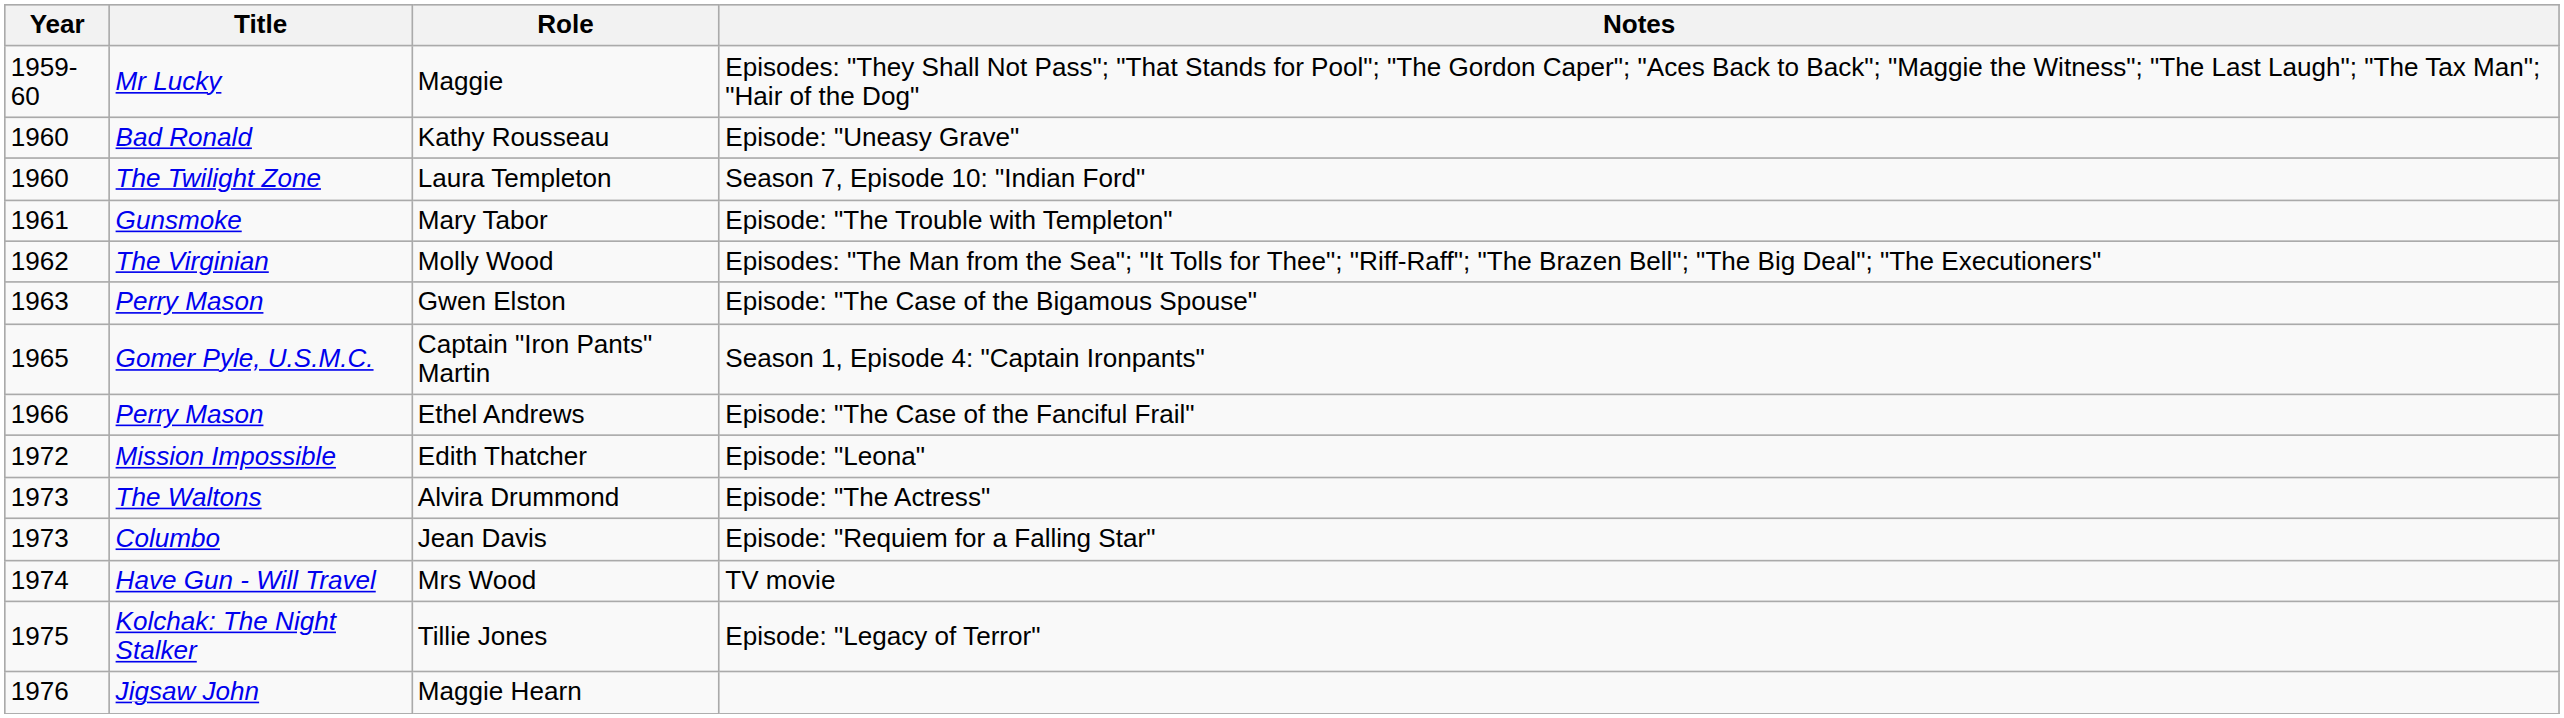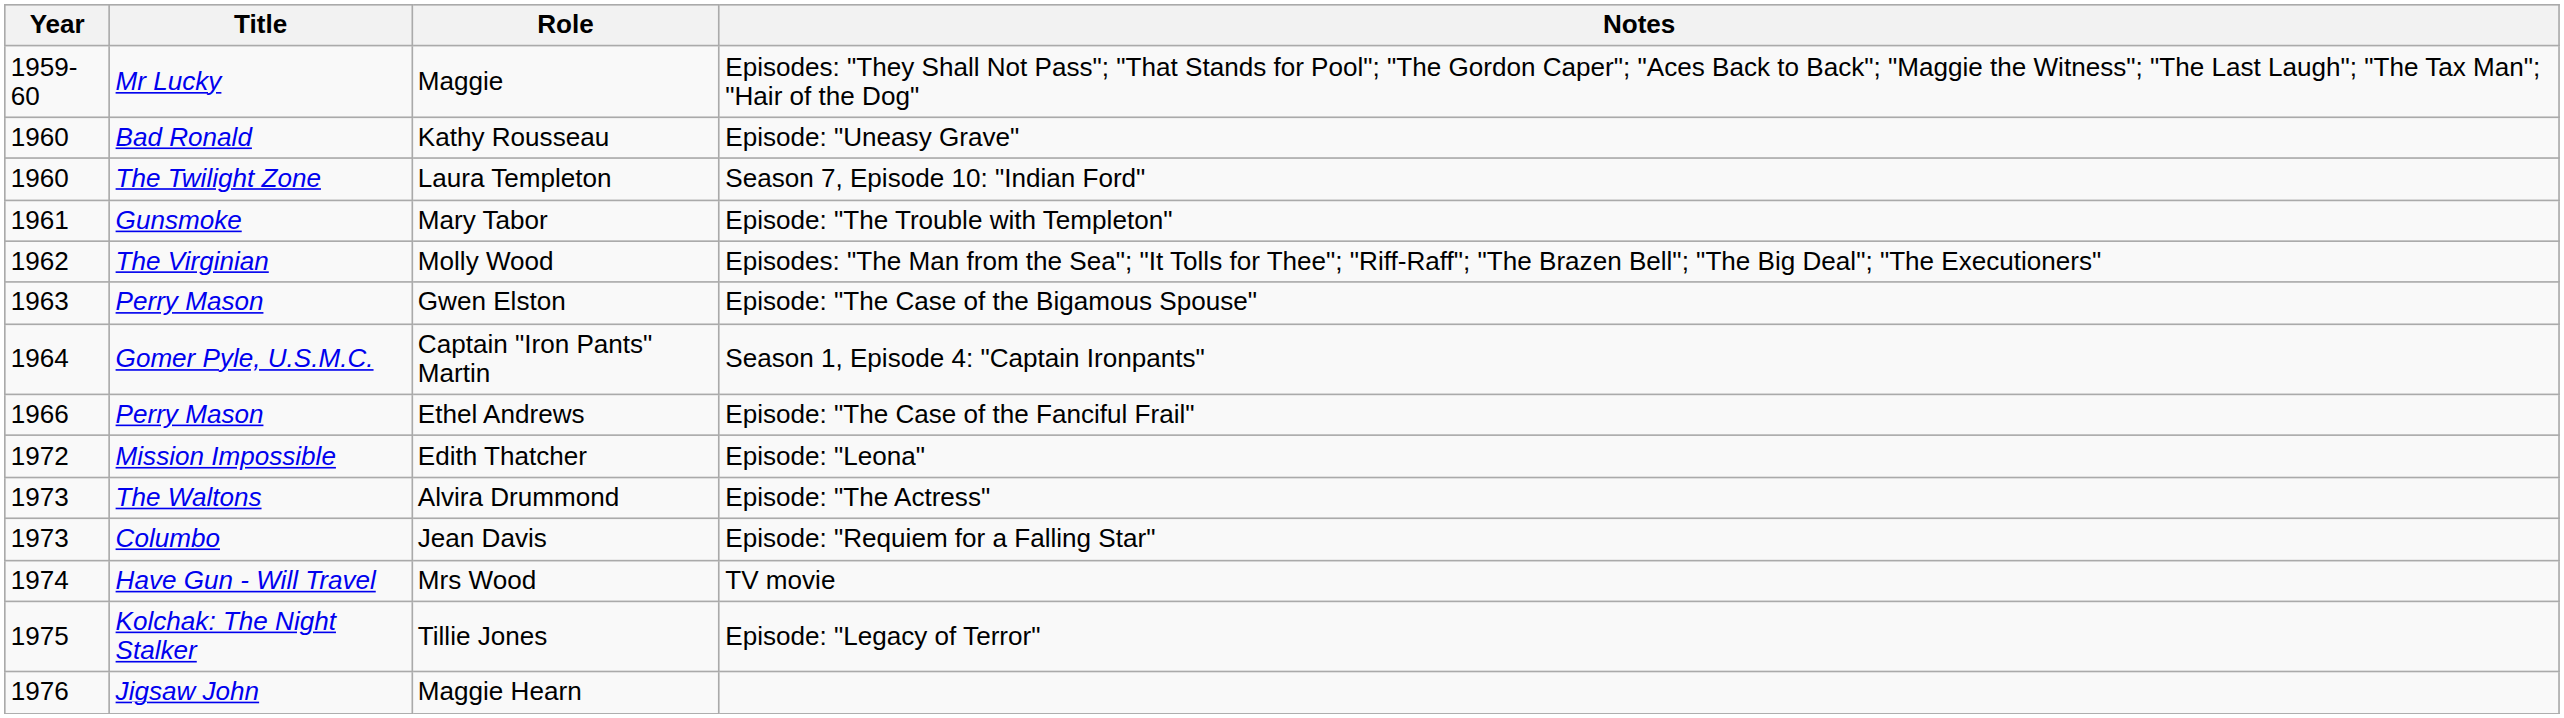 <table class="wikitable">
 <tr>
 <th>Year</th>
 <th>Title</th>
 <th>Role</th>
 <th>Notes</th>
 </tr>
 <tr>
 <td>1959-60</td>
 <td><em><a href='#'>Mr Lucky</a></em></td>
 <td>Maggie</td>
 <td>Episodes: "They Shall Not Pass"; "That Stands for Pool"; "The Gordon Caper"; "Aces Back to Back"; "Maggie the Witness"; "The Last Laugh"; "The Tax Man"; "Hair of the Dog"</td>
 </tr>
 <tr>
 <td>1960</td>
 <td><em><a href='#'>Bad Ronald</a></em></td>
 <td>Kathy Rousseau</td>
 <td>Episode: "Uneasy Grave"</td>
 </tr>
 <tr>
 <td>1960</td>
 <td><em><a href='#'>The Twilight Zone</a></em></td>
 <td>Laura Templeton</td>
 <td>Season 7, Episode 10: "Indian Ford"</td>
 </tr>
 <tr>
 <td>1961</td>
 <td><em><a href='#'>Gunsmoke</a></em></td>
 <td>Mary Tabor</td>
 <td>Episode: "The Trouble with Templeton"</td>
 </tr>
 <tr>
 <td>1962</td>
 <td><em><a href='#'>The Virginian</a></em></td>
 <td>Molly Wood</td>
 <td>Episodes: "The Man from the Sea"; "It Tolls for Thee"; "Riff-Raff"; "The Brazen Bell"; "The Big Deal"; "The Executioners"</td>
 </tr>
 <tr>
 <td>1963</td>
 <td><em><a href='#'>Perry Mason</a></em></td>
 <td>Gwen Elston</td>
 <td>Episode: "The Case of the Bigamous Spouse"</td>
 </tr>
 <tr>
-<td>1965</td>
+<td>1964</td>
 <td><em><a href='#'>Gomer Pyle, U.S.M.C.</a></em></td>
 <td>Captain "Iron Pants" Martin</td>
 <td>Season 1, Episode 4: "Captain Ironpants"</td>
 </tr>
 <tr>
 <td>1966</td>
 <td><em><a href='#'>Perry Mason</a></em></td>
 <td>Ethel Andrews</td>
 <td>Episode: "The Case of the Fanciful Frail"</td>
 </tr>
 <tr>
 <td>1972</td>
 <td><em><a href='#'>Mission Impossible</a></em></td>
 <td>Edith Thatcher</td>
 <td>Episode: "Leona"</td>
 </tr>
 <tr>
 <td>1973</td>
 <td><em><a href='#'>The Waltons</a></em></td>
 <td>Alvira Drummond</td>
 <td>Episode: "The Actress"</td>
 </tr>
 <tr>
 <td>1973</td>
 <td><em><a href='#'>Columbo</a></em></td>
 <td>Jean Davis</td>
 <td>Episode: "Requiem for a Falling Star"</td>
 </tr>
 <tr>
 <td>1974</td>
 <td><em><a href='#'>Have Gun - Will Travel</a></em></td>
 <td>Mrs Wood</td>
 <td>TV movie</td>
 </tr>
 <tr>
 <td>1975</td>
 <td><em><a href='#'>Kolchak: The Night Stalker</a></em></td>
 <td>Tillie Jones</td>
 <td>Episode: "Legacy of Terror"</td>
 </tr>
 <tr>
 <td>1976</td>
 <td><em><a href='#'>Jigsaw John</a></em></td>
 <td>Maggie Hearn</td>
 <td></td>
 </tr>
 </table>
